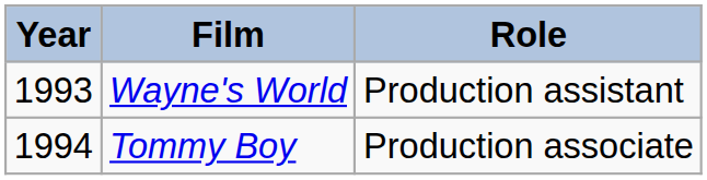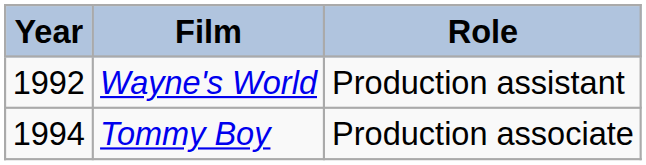 <table class="wikitable" style="font-size:95%;">
 <tr>
 <th style="background:#B0C4DE;">Year</th>
 <th style="background:#B0C4DE;">Film</th>
 <th style="background:#B0C4DE;">Role</th>
 </tr>
 <tr>
-<td>1993</td>
+<td>1992</td>
 <td><em><a href='#'>Wayne's World</a></em></td>
 <td>Production assistant</td>
 </tr>
 <tr>
 <td>1994</td>
 <td><em><a href='#'>Tommy Boy</a></em></td>
 <td>Production associate</td>
 </tr>
 </table>
